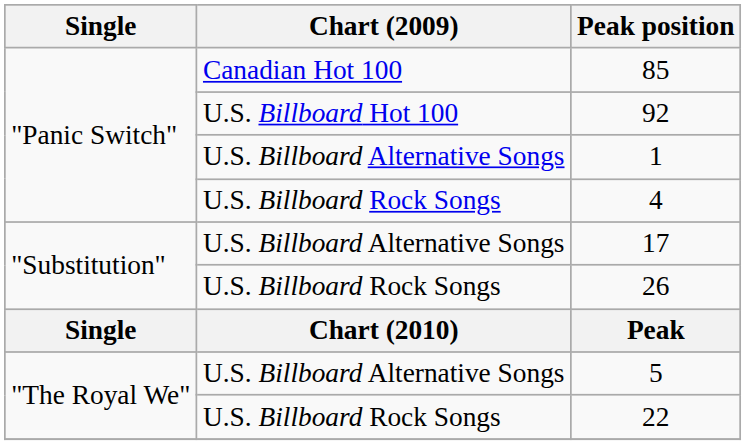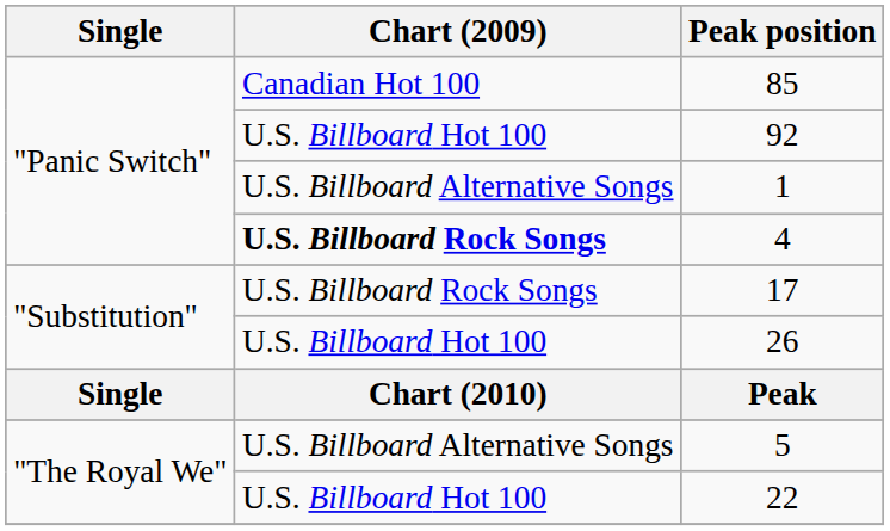 <table class="wikitable">
 <tr>
 <th>Single</th>
 <th>Chart (2009)</th>
 <th>Peak position</th>
 </tr>
 <tr>
 <td rowspan="4">"Panic Switch"</td>
 <td><a href='#'>Canadian Hot 100</a></td>
 <td align="center">85</td>
 </tr>
 <tr>
 <td>U.S. <a href='#'><em>Billboard</em> Hot 100</a></td>
 <td align="center">92</td>
 </tr>
 <tr>
 <td>U.S. <em>Billboard</em> <a href='#'>Alternative Songs</a></td>
 <td align="center">1</td>
 </tr>
 <tr>
-<td>U.S. <em>Billboard</em> <a href='#'>Rock Songs</a></td>
+<td><strong>U.S. <em>Billboard</em> <a href='#'>Rock Songs</a></strong></td>
 <td align="center">4</td>
 </tr>
 <tr>
 <td rowspan="2">"Substitution"</td>
-<td>U.S. <em>Billboard</em> Alternative Songs</td>
+<td>U.S. <em>Billboard</em> <a href='#'>Rock Songs</a></td>
 <td align="center">17</td>
 </tr>
 <tr>
-<td>U.S. <em>Billboard</em> Rock Songs</td>
+<td>U.S. <a href='#'><em>Billboard</em> Hot 100</a></td>
 <td align="center">26</td>
 </tr>
 <tr>
 <th>Single</th>
 <th>Chart (2010)</th>
 <th>Peak</th>
 </tr>
 <tr>
 <td rowspan="2">"The Royal We"</td>
 <td>U.S. <em>Billboard</em> Alternative Songs</td>
 <td align="center">5</td>
 </tr>
 <tr>
-<td>U.S. <em>Billboard</em> Rock Songs</td>
+<td>U.S. <a href='#'><em>Billboard</em> Hot 100</a></td>
 <td align="center">22</td>
 </tr>
 <tr>
 </tr>
 </table>
